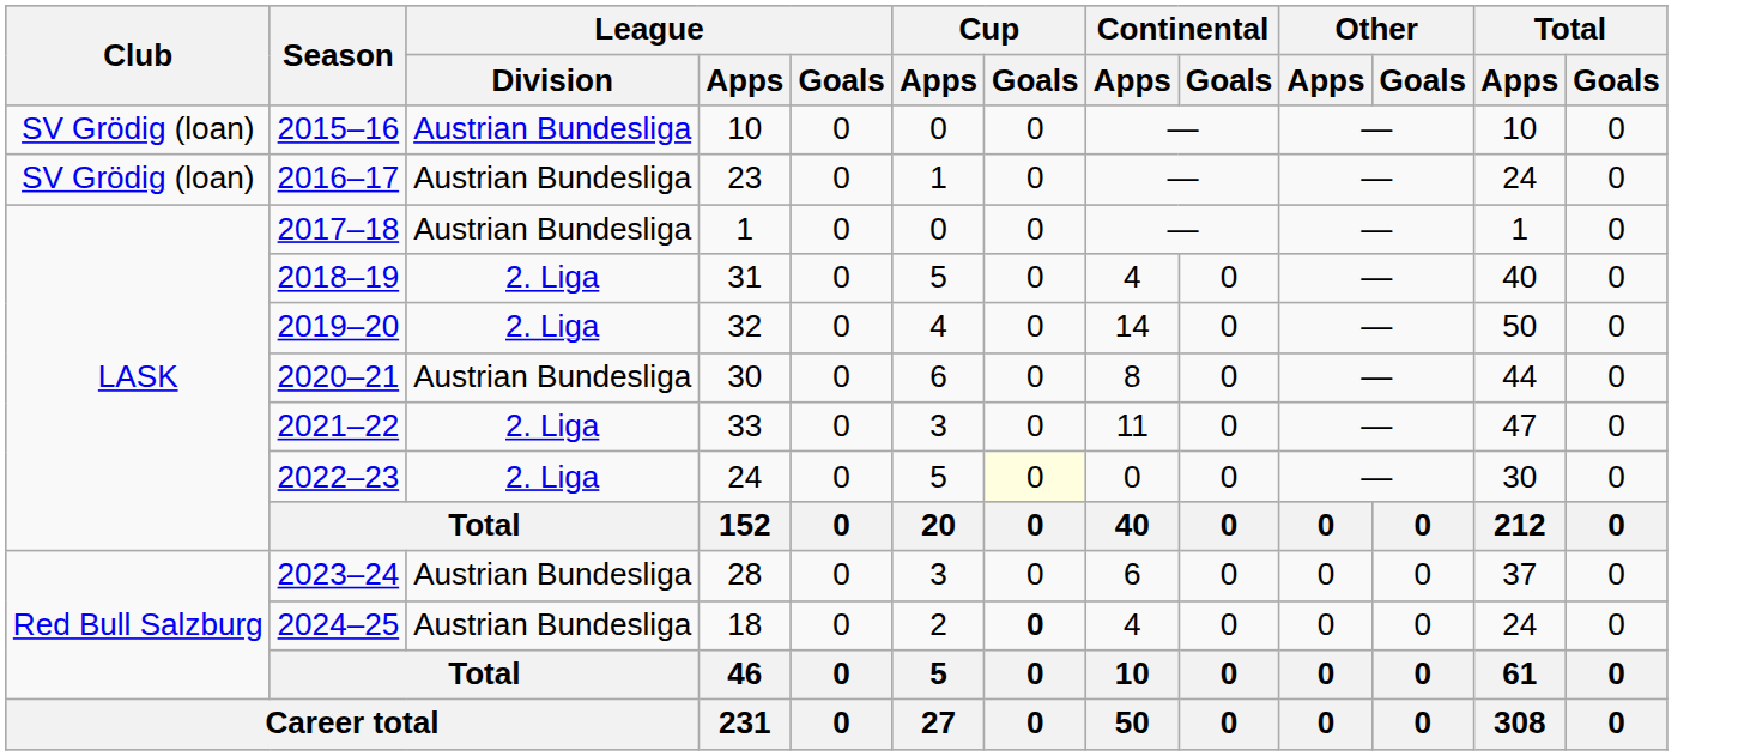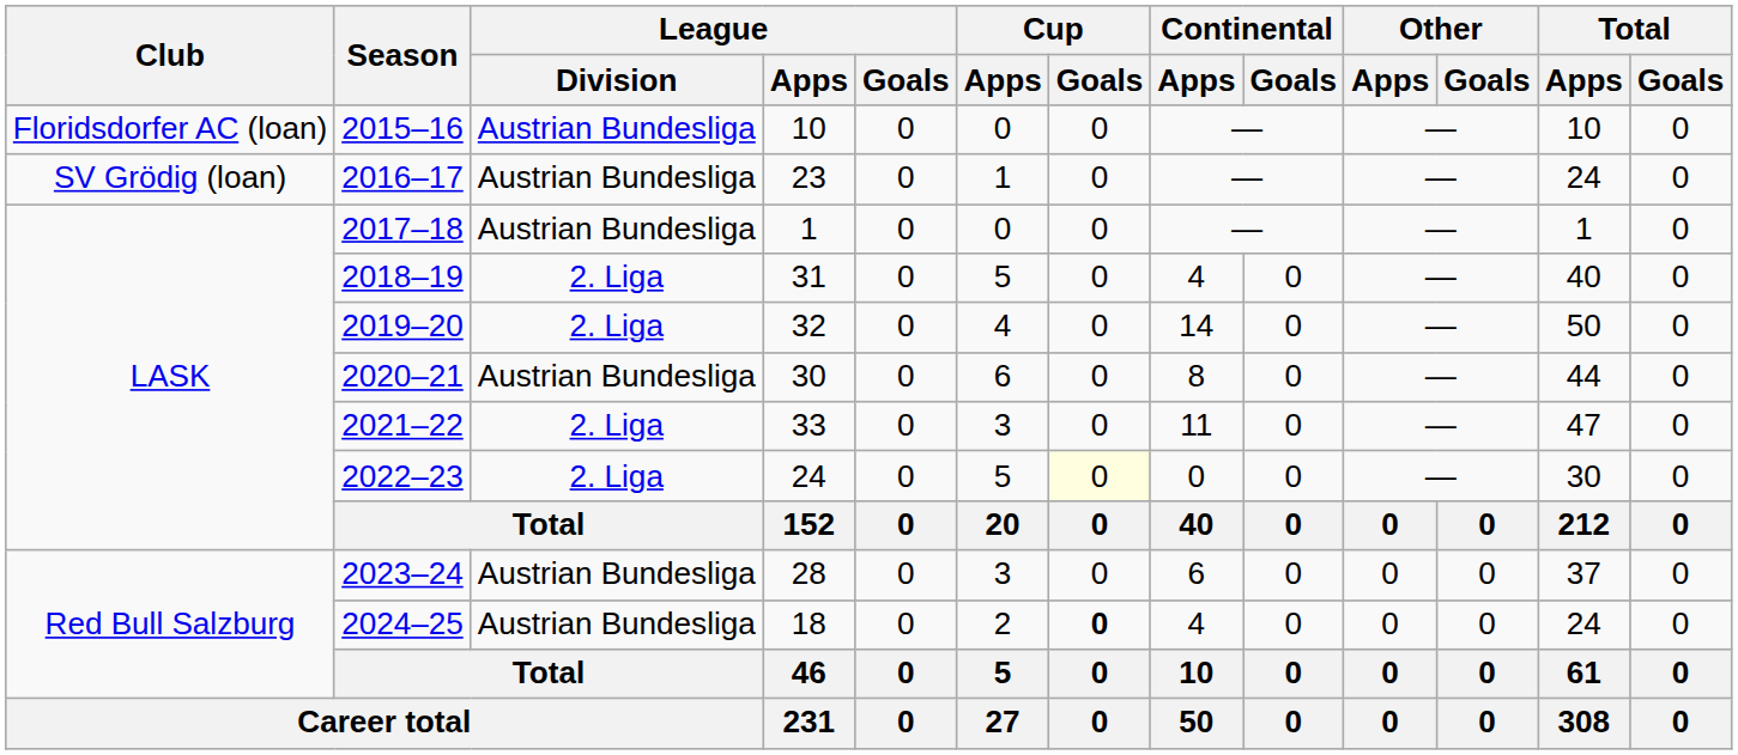 <table class="wikitable" style="text-align: center">
 <tr>
 <th rowspan="2">Club</th>
 <th rowspan="2">Season</th>
 <th colspan="3">League</th>
 <th colspan="2">Cup</th>
 <th colspan="2">Continental</th>
 <th colspan="2">Other</th>
 <th colspan="2">Total</th>
 </tr>
 <tr>
 <th>Division</th>
 <th>Apps</th>
 <th>Goals</th>
 <th>Apps</th>
 <th>Goals</th>
 <th>Apps</th>
 <th>Goals</th>
 <th>Apps</th>
 <th>Goals</th>
 <th>Apps</th>
 <th>Goals</th>
 </tr>
 <tr>
-<td><a href='#'>SV Grödig</a> (loan)</td>
+<td><a href='#'>Floridsdorfer AC</a> (loan)</td>
 <td><a href='#'>2015–16</a></td>
 <td><a href='#'>Austrian Bundesliga</a></td>
 <td>10</td>
 <td>0</td>
 <td>0</td>
 <td>0</td>
 <td colspan="2">—</td>
 <td colspan="2">—</td>
 <td>10</td>
 <td>0</td>
 </tr>
 <tr>
 <td><a href='#'>SV Grödig</a> (loan)</td>
 <td><a href='#'>2016–17</a></td>
 <td>Austrian Bundesliga</td>
 <td>23</td>
 <td>0</td>
 <td>1</td>
 <td>0</td>
 <td colspan="2">—</td>
 <td colspan="2">—</td>
 <td>24</td>
 <td>0</td>
 </tr>
 <tr>
 <td rowspan="7"><a href='#'>LASK</a></td>
 <td><a href='#'>2017–18</a></td>
 <td>Austrian Bundesliga</td>
 <td>1</td>
 <td>0</td>
 <td>0</td>
 <td>0</td>
 <td colspan="2">—</td>
 <td colspan="2">—</td>
 <td>1</td>
 <td>0</td>
 </tr>
 <tr>
 <td><a href='#'>2018–19</a></td>
 <td><a href='#'>2. Liga</a></td>
 <td>31</td>
 <td>0</td>
 <td>5</td>
 <td>0</td>
 <td>4</td>
 <td>0</td>
 <td colspan="2">—</td>
 <td>40</td>
 <td>0</td>
 </tr>
 <tr>
 <td><a href='#'>2019–20</a></td>
 <td><a href='#'>2. Liga</a></td>
 <td>32</td>
 <td>0</td>
 <td>4</td>
 <td>0</td>
 <td>14</td>
 <td>0</td>
 <td colspan="2">—</td>
 <td>50</td>
 <td>0</td>
 </tr>
 <tr>
 <td><a href='#'>2020–21</a></td>
 <td>Austrian Bundesliga</td>
 <td>30</td>
 <td>0</td>
 <td>6</td>
 <td>0</td>
 <td>8</td>
 <td>0</td>
 <td colspan="2">—</td>
 <td>44</td>
 <td>0</td>
 </tr>
 <tr>
 <td><a href='#'>2021–22</a></td>
 <td><a href='#'>2. Liga</a></td>
 <td>33</td>
 <td>0</td>
 <td>3</td>
 <td>0</td>
 <td>11</td>
 <td>0</td>
 <td colspan="2">—</td>
 <td>47</td>
 <td>0</td>
 </tr>
 <tr>
 <td><a href='#'>2022–23</a></td>
 <td><a href='#'>2. Liga</a></td>
 <td>24</td>
 <td>0</td>
 <td>5</td>
 <td style="background: lightyellow;">0</td>
 <td>0</td>
 <td>0</td>
 <td colspan="2">—</td>
 <td>30</td>
 <td>0</td>
 </tr>
 <tr>
 <th colspan="2">Total</th>
 <th>152</th>
 <th>0</th>
 <th>20</th>
 <th>0</th>
 <th>40</th>
 <th>0</th>
 <th>0</th>
 <th>0</th>
 <th>212</th>
 <th>0</th>
 </tr>
 <tr>
 <td rowspan="3"><a href='#'>Red Bull Salzburg</a></td>
 <td><a href='#'>2023–24</a></td>
 <td>Austrian Bundesliga</td>
 <td>28</td>
 <td>0</td>
 <td>3</td>
 <td>0</td>
 <td>6</td>
 <td>0</td>
 <td>0</td>
 <td>0</td>
 <td>37</td>
 <td>0</td>
 </tr>
 <tr>
 <td><a href='#'>2024–25</a></td>
 <td>Austrian Bundesliga</td>
 <td>18</td>
 <td>0</td>
 <td>2</td>
 <td><strong>0</strong></td>
 <td>4</td>
 <td>0</td>
 <td>0</td>
 <td>0</td>
 <td>24</td>
 <td>0</td>
 </tr>
 <tr>
 <th colspan="2">Total</th>
 <th>46</th>
 <th>0</th>
 <th>5</th>
 <th>0</th>
 <th>10</th>
 <th>0</th>
 <th>0</th>
 <th>0</th>
 <th>61</th>
 <th>0</th>
 </tr>
 <tr>
 <th colspan="3">Career total</th>
 <th>231</th>
 <th>0</th>
 <th>27</th>
 <th>0</th>
 <th>50</th>
 <th>0</th>
 <th>0</th>
 <th>0</th>
 <th>308</th>
 <th>0</th>
 </tr>
 </table>
